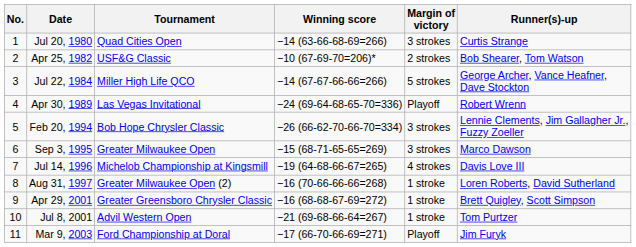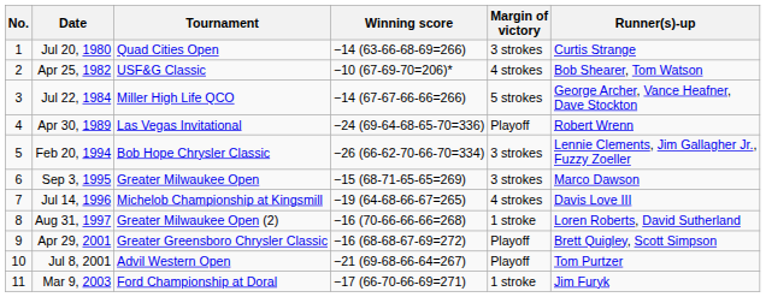 <table class="wikitable" style="font-size:95%;">
 <tr>
 <th>No.</th>
 <th>Date</th>
 <th>Tournament</th>
 <th>Winning score</th>
 <th>Margin of<br>victory</th>
 <th>Runner(s)-up</th>
 </tr>
 <tr>
 <td align=center>1</td>
 <td align=right>Jul 20, <a href='#'>1980</a></td>
 <td><a href='#'>Quad Cities Open</a></td>
 <td>−14 (63-66-68-69=266)</td>
 <td>3 strokes</td>
 <td> <a href='#'>Curtis Strange</a></td>
 </tr>
 <tr>
 <td align=center>2</td>
 <td align=right>Apr 25, <a href='#'>1982</a></td>
 <td><a href='#'>USF&G Classic</a></td>
 <td>−10 (67-69-70=206)*</td>
-<td>2 strokes</td>
+<td>4 strokes</td>
 <td> <a href='#'>Bob Shearer</a>,  <a href='#'>Tom Watson</a></td>
 </tr>
 <tr>
 <td align=center>3</td>
 <td align=right>Jul 22, <a href='#'>1984</a></td>
 <td><a href='#'>Miller High Life QCO</a></td>
 <td>−14 (67-67-66-66=266)</td>
 <td>5 strokes</td>
 <td> <a href='#'>George Archer</a>,  <a href='#'>Vance Heafner</a>,<br> <a href='#'>Dave Stockton</a></td>
 </tr>
 <tr>
 <td align=center>4</td>
 <td align=right>Apr 30, <a href='#'>1989</a></td>
 <td><a href='#'>Las Vegas Invitational</a></td>
 <td>−24 (69-64-68-65-70=336)</td>
 <td>Playoff</td>
 <td> <a href='#'>Robert Wrenn</a></td>
 </tr>
 <tr>
 <td align=center>5</td>
 <td align=right>Feb 20, <a href='#'>1994</a></td>
 <td><a href='#'>Bob Hope Chrysler Classic</a></td>
 <td>−26 (66-62-70-66-70=334)</td>
 <td>3 strokes</td>
 <td> <a href='#'>Lennie Clements</a>,  <a href='#'>Jim Gallagher Jr.</a>,<br> <a href='#'>Fuzzy Zoeller</a></td>
 </tr>
 <tr>
 <td align=center>6</td>
 <td align=right>Sep 3, <a href='#'>1995</a></td>
 <td><a href='#'>Greater Milwaukee Open</a></td>
 <td>−15 (68-71-65-65=269)</td>
 <td>3 strokes</td>
 <td> <a href='#'>Marco Dawson</a></td>
 </tr>
 <tr>
 <td align=center>7</td>
 <td align=right>Jul 14, <a href='#'>1996</a></td>
 <td><a href='#'>Michelob Championship at Kingsmill</a></td>
 <td>−19 (64-68-66-67=265)</td>
 <td>4 strokes</td>
 <td> <a href='#'>Davis Love III</a></td>
 </tr>
 <tr>
 <td align=center>8</td>
 <td align=right>Aug 31, <a href='#'>1997</a></td>
 <td><a href='#'>Greater Milwaukee Open</a> (2)</td>
 <td>−16 (70-66-66-66=268)</td>
 <td>1 stroke</td>
 <td> <a href='#'>Loren Roberts</a>,  <a href='#'>David Sutherland</a></td>
 </tr>
 <tr>
 <td align=center>9</td>
 <td align=right>Apr 29, <a href='#'>2001</a></td>
 <td><a href='#'>Greater Greensboro Chrysler Classic</a></td>
 <td>−16 (68-68-67-69=272)</td>
-<td>1 stroke</td>
+<td>Playoff</td>
 <td> <a href='#'>Brett Quigley</a>,  <a href='#'>Scott Simpson</a></td>
 </tr>
 <tr>
 <td align=center>10</td>
 <td align=right>Jul 8, 2001</td>
 <td><a href='#'>Advil Western Open</a></td>
 <td>−21 (69-68-66-64=267)</td>
-<td>1 stroke</td>
+<td>Playoff</td>
 <td> <a href='#'>Tom Purtzer</a></td>
 </tr>
 <tr>
 <td align=center>11</td>
 <td align=right>Mar 9, <a href='#'>2003</a></td>
 <td><a href='#'>Ford Championship at Doral</a></td>
 <td>−17 (66-70-66-69=271)</td>
-<td>Playoff</td>
+<td>1 stroke</td>
 <td> <a href='#'>Jim Furyk</a></td>
 </tr>
 </table>
